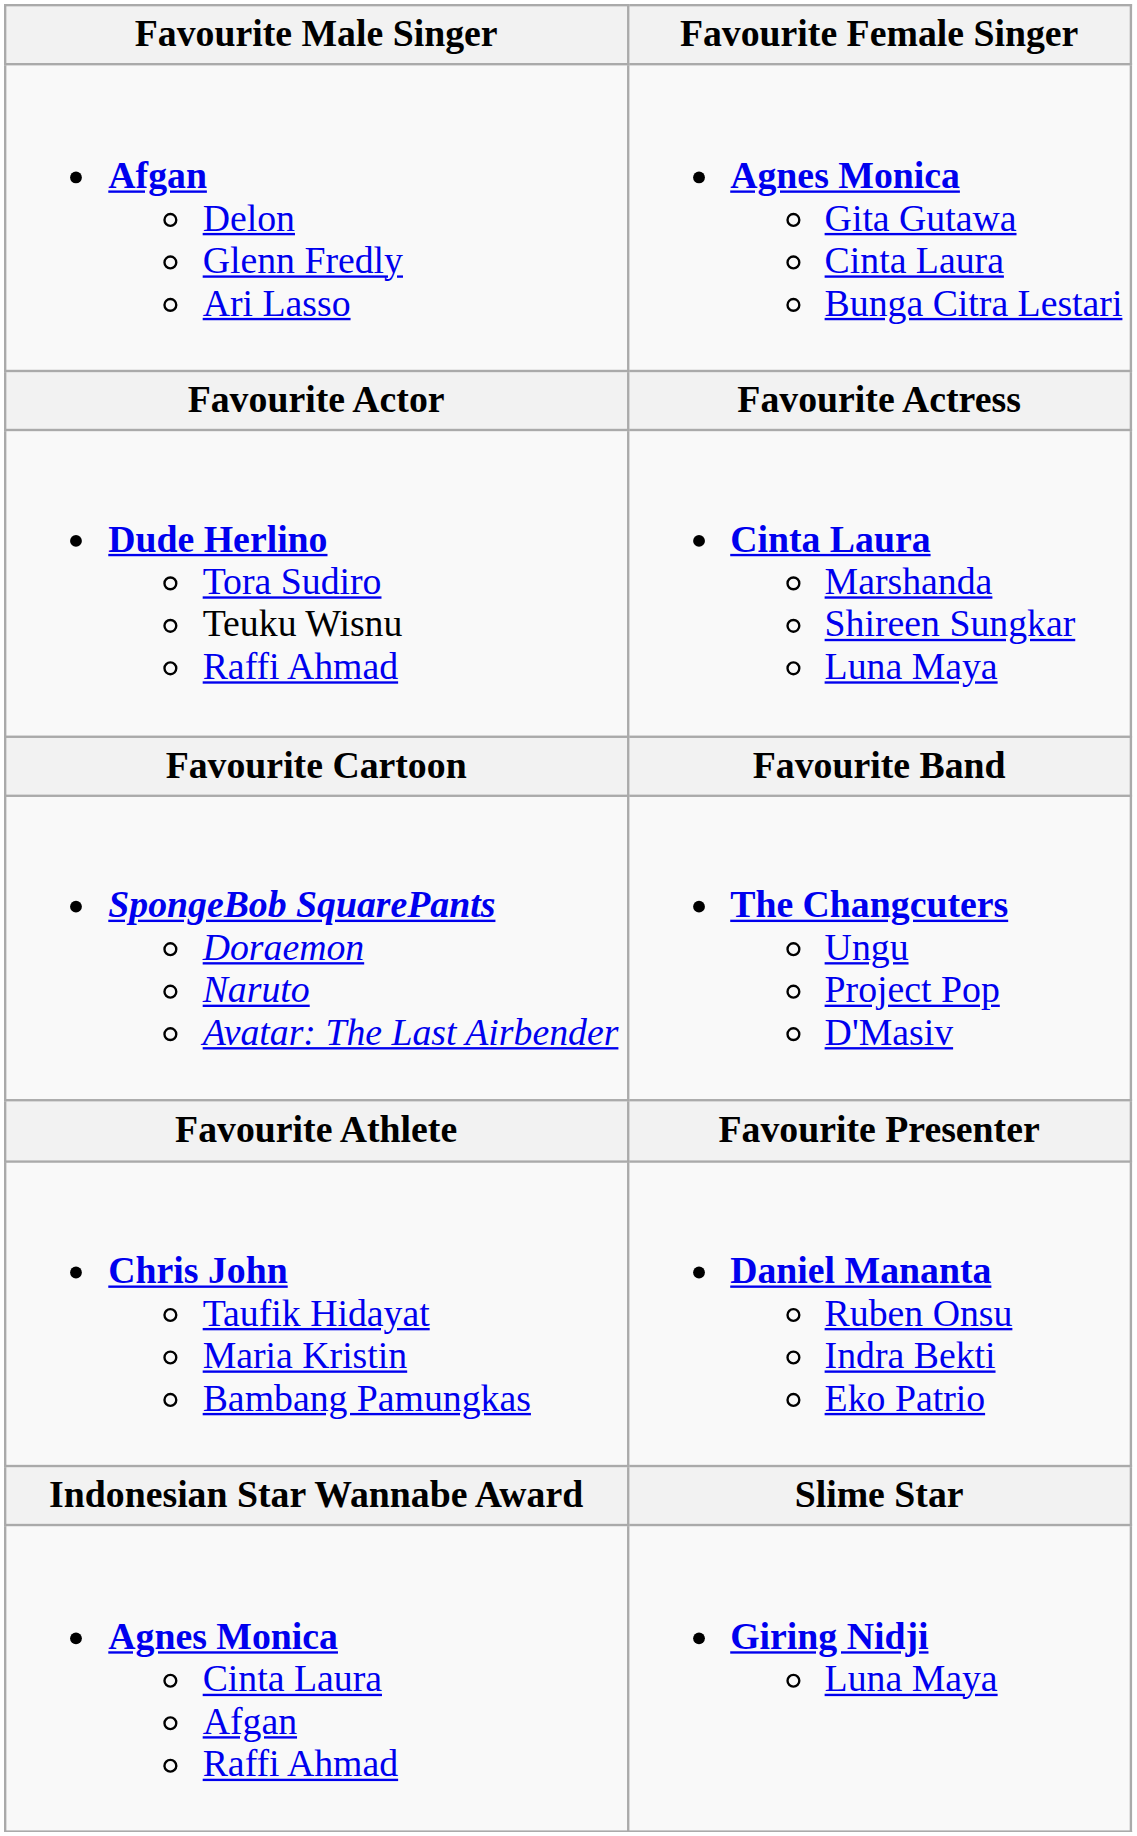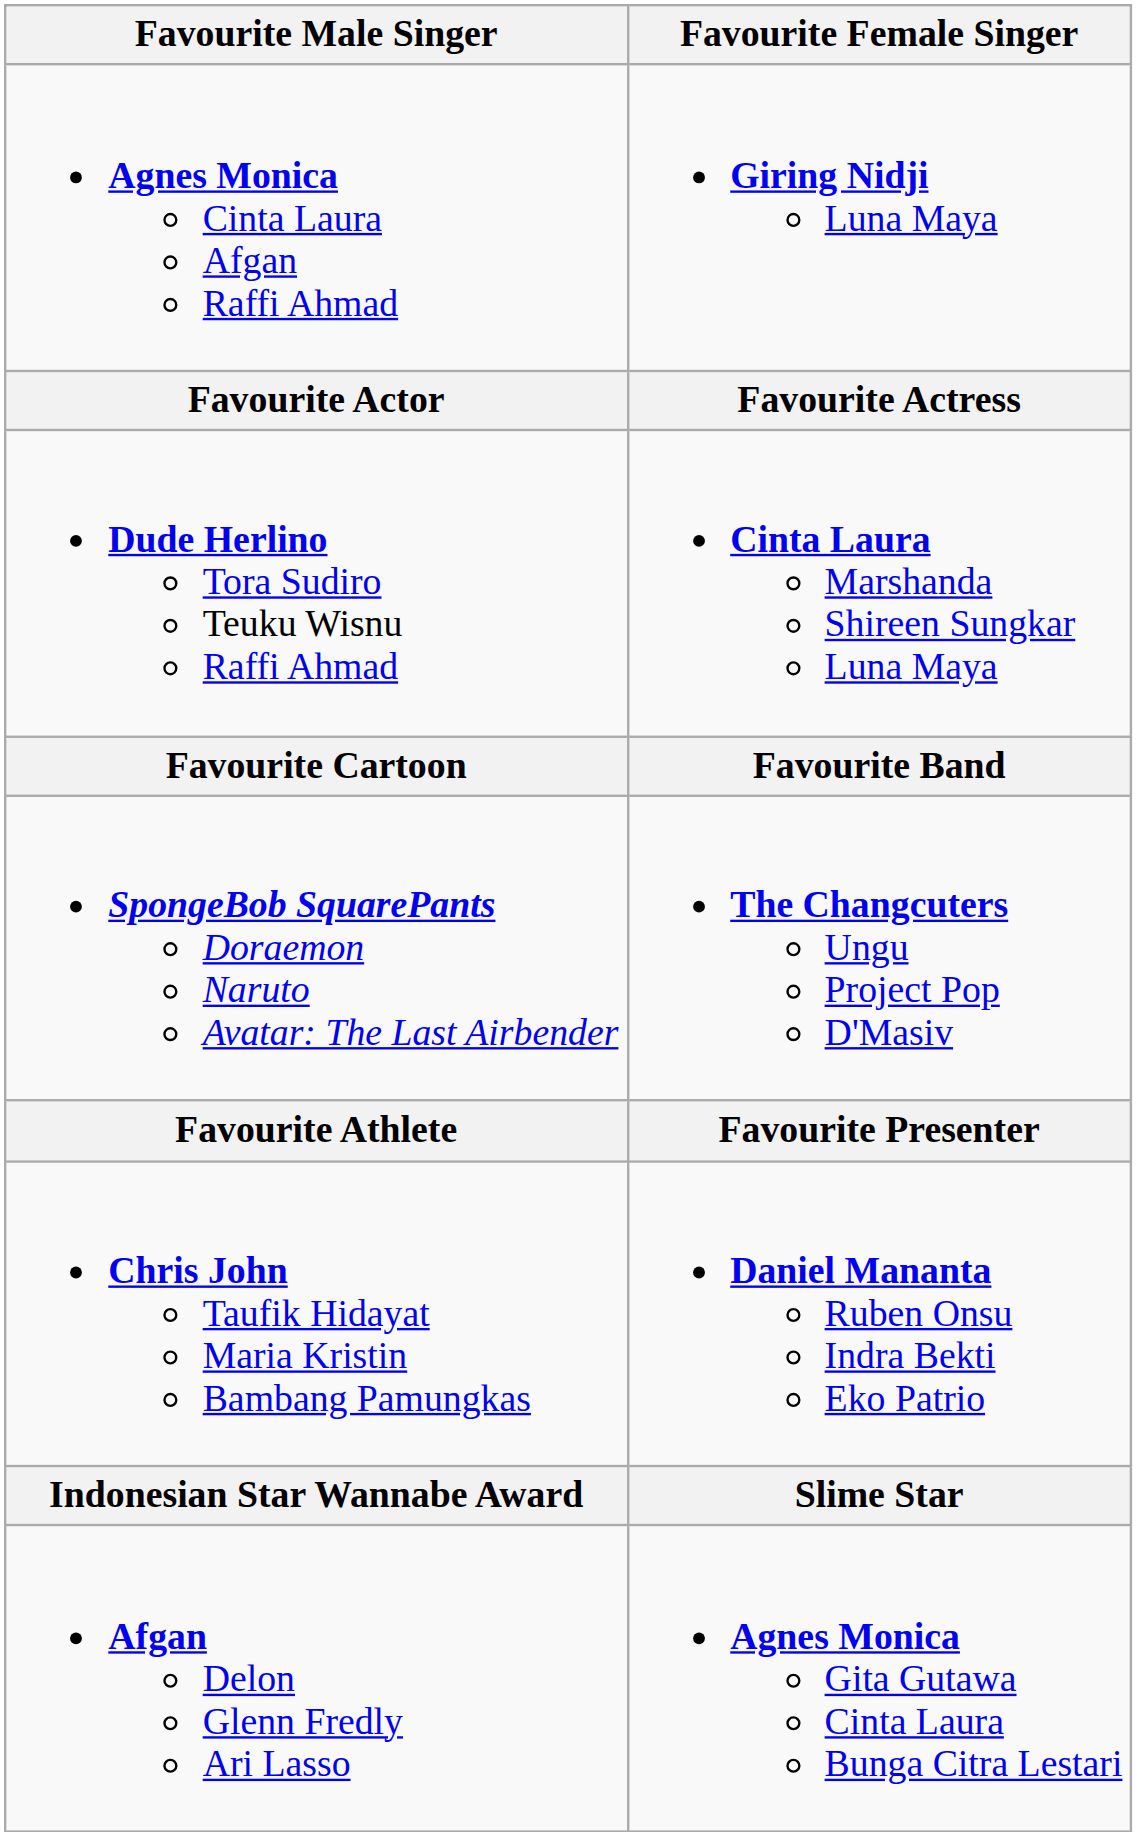 <table class=wikitable style="width="100%">
 <tr>
 <th>Favourite Male Singer</th>
 <th>Favourite Female Singer</th>
 </tr>
 <tr>
-<td valign= "top"><br><ul><li><strong><a href='#'>Afgan</a></strong><ul><li><a href='#'>Delon</a></li><li><a href='#'>Glenn Fredly</a></li><li><a href='#'>Ari Lasso</a></li></ul></li></ul></td>
-<td valign= "top"><br><ul><li><strong><a href='#'>Agnes Monica</a></strong><ul><li><a href='#'>Gita Gutawa</a></li><li><a href='#'>Cinta Laura</a></li><li><a href='#'>Bunga Citra Lestari</a></li></ul></li></ul></td>
+<td valign= "top"><br><ul><li><strong><a href='#'>Agnes Monica</a></strong><ul><li><a href='#'>Cinta Laura</a></li><li><a href='#'>Afgan</a></li><li><a href='#'>Raffi Ahmad</a></li></ul></li></ul></td>
+<td valign= "top"><br><ul><li><strong><a href='#'>Giring Nidji</a></strong><ul><li><a href='#'>Luna Maya</a></li></ul></li></ul></td>
 </tr>
 <tr>
 <th>Favourite Actor</th>
 <th>Favourite Actress</th>
 </tr>
 <tr>
 <td valign= "top"><br><ul><li><strong><a href='#'>Dude Herlino</a></strong><ul><li><a href='#'>Tora Sudiro</a></li><li>Teuku Wisnu</li><li><a href='#'>Raffi Ahmad</a></li></ul></li></ul></td>
 <td valign= "top"><br><ul><li><strong><a href='#'>Cinta Laura</a></strong><ul><li><a href='#'>Marshanda</a></li><li><a href='#'>Shireen Sungkar</a></li><li><a href='#'>Luna Maya</a></li></ul></li></ul></td>
 </tr>
 <tr>
 <th>Favourite Cartoon</th>
 <th>Favourite Band</th>
 </tr>
 <tr>
 <td valign= "top"><br><ul><li><strong><em><a href='#'>SpongeBob SquarePants</a></em></strong><ul><li><em><a href='#'>Doraemon</a></em></li><li><em><a href='#'>Naruto</a></em></li><li><em><a href='#'>Avatar: The Last Airbender</a></em></li></ul></li></ul></td>
 <td valign= "top"><br><ul><li><strong><a href='#'>The Changcuters</a></strong><ul><li><a href='#'>Ungu</a></li><li><a href='#'>Project Pop</a></li><li><a href='#'>D'Masiv</a></li></ul></li></ul></td>
 </tr>
 <tr>
 <th>Favourite Athlete</th>
 <th>Favourite Presenter</th>
 </tr>
 <tr>
 <td valign= "top"><br><ul><li><strong><a href='#'>Chris John</a></strong><ul><li><a href='#'>Taufik Hidayat</a></li><li><a href='#'>Maria Kristin</a></li><li><a href='#'>Bambang Pamungkas</a></li></ul></li></ul></td>
 <td valign= "top"><br><ul><li><strong><a href='#'>Daniel Mananta</a></strong><ul><li><a href='#'>Ruben Onsu</a></li><li><a href='#'>Indra Bekti</a></li><li><a href='#'>Eko Patrio</a></li></ul></li></ul></td>
 </tr>
 <tr>
 <th>Indonesian Star Wannabe Award</th>
 <th>Slime Star</th>
 </tr>
 <tr>
-<td valign= "top"><br><ul><li><strong><a href='#'>Agnes Monica</a></strong><ul><li><a href='#'>Cinta Laura</a></li><li><a href='#'>Afgan</a></li><li><a href='#'>Raffi Ahmad</a></li></ul></li></ul></td>
-<td valign= "top"><br><ul><li><strong><a href='#'>Giring Nidji</a></strong><ul><li><a href='#'>Luna Maya</a></li></ul></li></ul></td>
+<td valign= "top"><br><ul><li><strong><a href='#'>Afgan</a></strong><ul><li><a href='#'>Delon</a></li><li><a href='#'>Glenn Fredly</a></li><li><a href='#'>Ari Lasso</a></li></ul></li></ul></td>
+<td valign= "top"><br><ul><li><strong><a href='#'>Agnes Monica</a></strong><ul><li><a href='#'>Gita Gutawa</a></li><li><a href='#'>Cinta Laura</a></li><li><a href='#'>Bunga Citra Lestari</a></li></ul></li></ul></td>
 </tr>
 <tr>
 </tr>
 </table>
